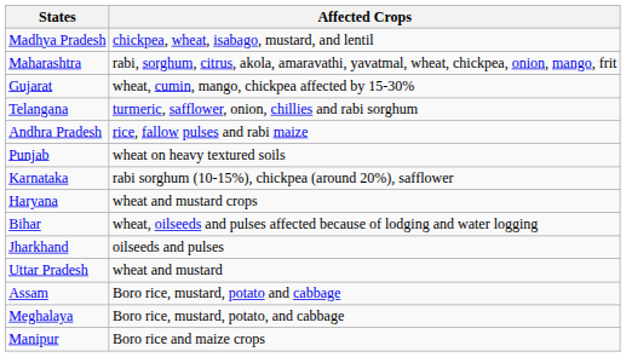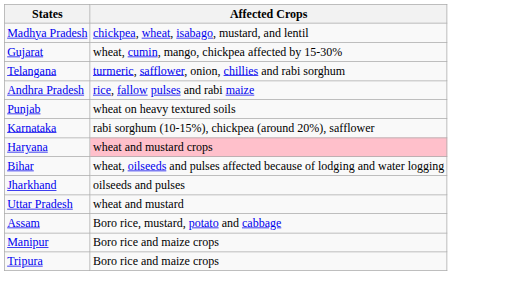 <table class="wikitable">
 <tr>
 <th>States</th>
 <th>Affected Crops</th>
 </tr>
 <tr>
 <td><a href='#'>Madhya Pradesh</a></td>
 <td><a href='#'>chickpea</a>, <a href='#'>wheat</a>, <a href='#'>isabago</a>, mustard, and lentil</td>
-</tr>
-<tr>
-<td><a href='#'>Maharashtra</a></td>
-<td>rabi, <a href='#'>sorghum</a>, <a href='#'>citrus</a>, akola, amaravathi, yavatmal, wheat, chickpea, <a href='#'>onion</a>, <a href='#'>mango</a>, frit</td>
 </tr>
 <tr>
 <td><a href='#'>Gujarat</a></td>
 <td>wheat, <a href='#'>cumin</a>, mango, chickpea affected by 15-30%</td>
 </tr>
 <tr>
 <td><a href='#'>Telangana</a></td>
 <td><a href='#'>turmeric</a>, <a href='#'>safflower</a>, onion, <a href='#'>chillies</a> and rabi sorghum</td>
 </tr>
 <tr>
 <td><a href='#'>Andhra Pradesh</a></td>
 <td><a href='#'>rice</a>, <a href='#'>fallow</a> <a href='#'>pulses</a> and rabi <a href='#'>maize</a></td>
 </tr>
 <tr>
 <td><a href='#'>Punjab</a></td>
 <td>wheat on heavy textured soils</td>
 </tr>
 <tr>
 <td><a href='#'>Karnataka</a></td>
 <td>rabi sorghum (10-15%), chickpea (around 20%), safflower</td>
 </tr>
 <tr>
 <td><a href='#'>Haryana</a></td>
-<td>wheat and mustard crops</td>
+<td style="background: pink;">wheat and mustard crops</td>
 </tr>
 <tr>
 <td><a href='#'>Bihar</a></td>
 <td>wheat, <a href='#'>oilseeds</a> and pulses affected because of lodging and water logging</td>
 </tr>
 <tr>
 <td><a href='#'>Jharkhand</a></td>
 <td>oilseeds and pulses</td>
 </tr>
 <tr>
 <td><a href='#'>Uttar Pradesh</a></td>
 <td>wheat and mustard</td>
 </tr>
 <tr>
 <td><a href='#'>Assam</a></td>
 <td>Boro rice, mustard, <a href='#'>potato</a> and <a href='#'>cabbage</a></td>
 </tr>
 <tr>
-<td><a href='#'>Meghalaya</a></td>
-<td>Boro rice, mustard, potato, and cabbage</td>
-</tr>
-<tr>
 <td><a href='#'>Manipur</a></td>
 <td>Boro rice and maize crops</td>
 </tr>
+<tr>
+<td><a href='#'>Tripura</a></td>
+<td>Boro rice and maize crops</td>
+</tr>
 </table>
